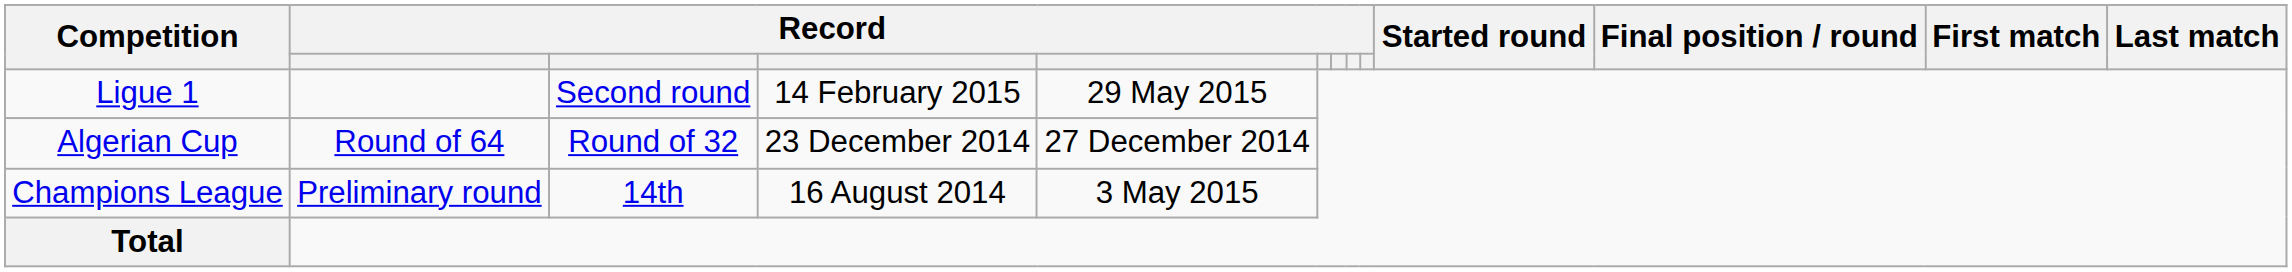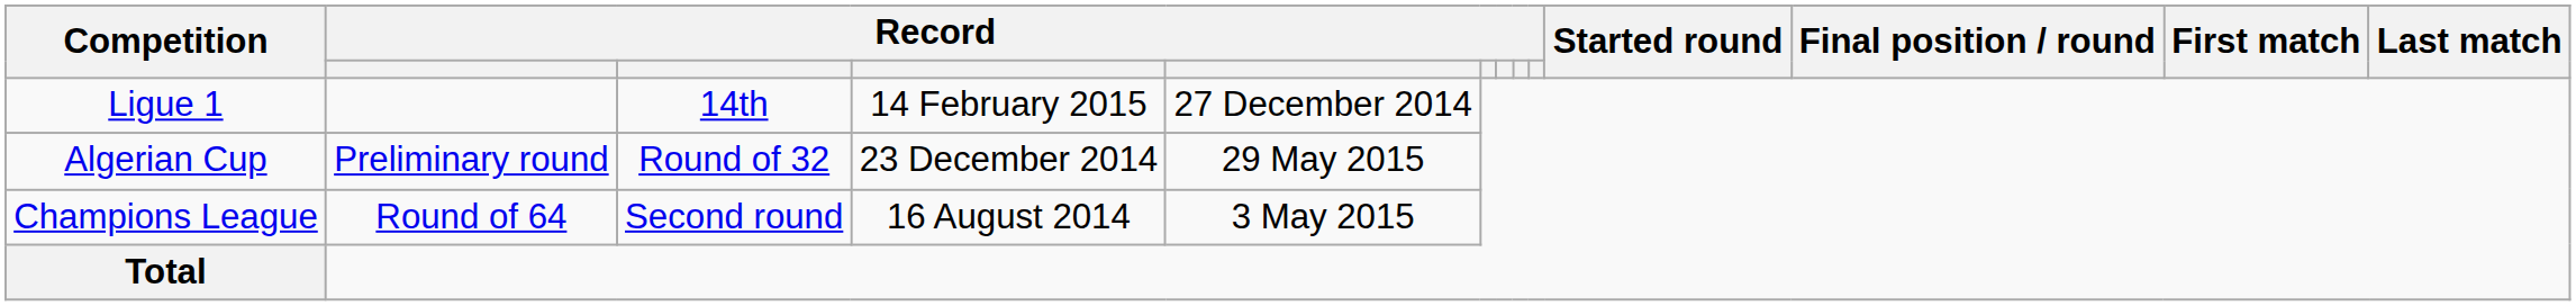 <table class="wikitable" style="text-align: center">
 <tr>
 <th rowspan=2>Competition</th>
 <th colspan=8>Record</th>
 <th rowspan=2>Started round</th>
 <th rowspan=2>Final position / round</th>
 <th rowspan=2>First match</th>
 <th rowspan=2>Last match</th>
 </tr>
 <tr>
 <th></th>
 <th></th>
 <th></th>
 <th></th>
 <th></th>
 <th></th>
 <th></th>
 <th></th>
 </tr>
 <tr>
 <td><a href='#'>Ligue 1</a><br></td>
 <td></td>
-<td><a href='#'>Second round</a></td>
+<td><a href='#'>14th</a></td>
 <td>14 February 2015</td>
+<td>27 December 2014</td>
+</tr>
+<tr>
+<td><a href='#'>Algerian Cup</a><br></td>
+<td><a href='#'>Preliminary round</a></td>
+<td><a href='#'>Round of 32</a></td>
+<td>23 December 2014</td>
 <td>29 May 2015</td>
 </tr>
 <tr>
-<td><a href='#'>Algerian Cup</a><br></td>
+<td><a href='#'>Champions League</a><br></td>
 <td><a href='#'>Round of 64</a></td>
-<td><a href='#'>Round of 32</a></td>
-<td>23 December 2014</td>
-<td>27 December 2014</td>
-</tr>
-<tr>
-<td><a href='#'>Champions League</a><br></td>
-<td><a href='#'>Preliminary round</a></td>
-<td><a href='#'>14th</a></td>
+<td><a href='#'>Second round</a></td>
 <td>16 August 2014</td>
 <td>3 May 2015</td>
 </tr>
 <tr>
 <th>Total<br></th>
 </tr>
 </table>
